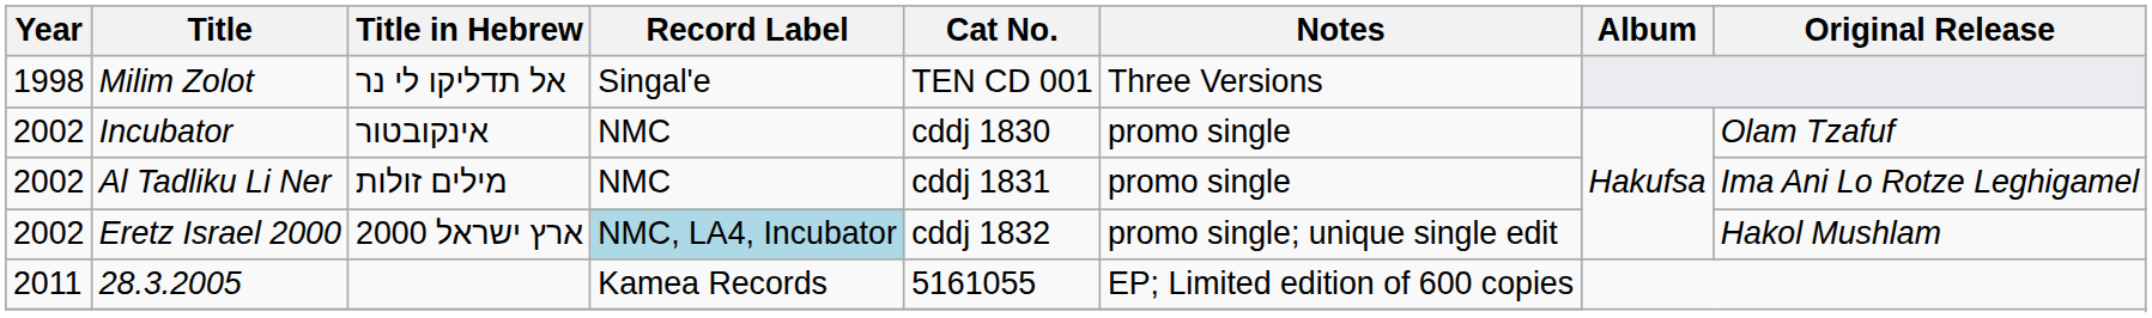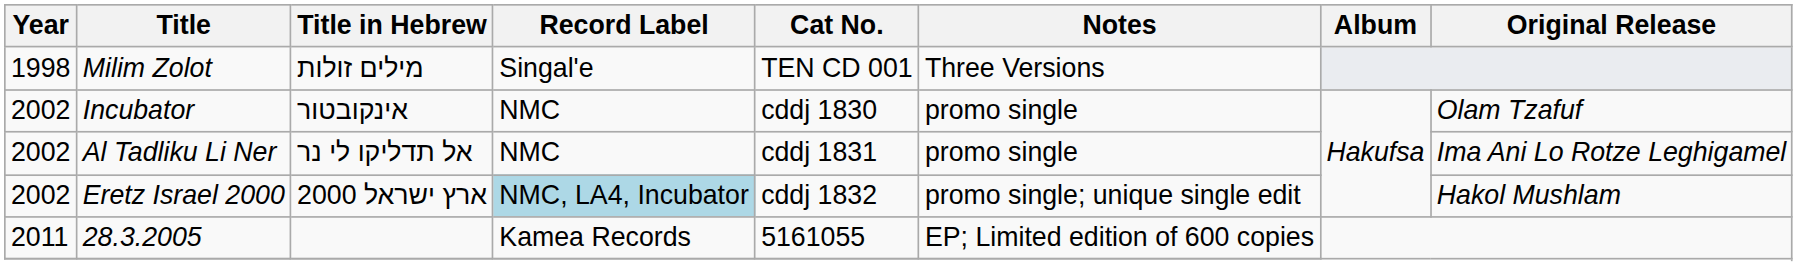 <table class=wikitable>
 <tr>
 <th>Year</th>
 <th>Title</th>
 <th>Title in Hebrew</th>
 <th>Record Label</th>
 <th>Cat No.</th>
 <th>Notes</th>
 <th>Album</th>
 <th>Original Release</th>
 </tr>
 <tr>
 <td>1998</td>
 <td><em>Milim Zolot</em></td>
-<td>אל תדליקו לי נר</td>
+<td>מילים זולות</td>
 <td>Singal'e</td>
 <td>TEN CD 001</td>
 <td>Three Versions</td>
 <td colspan="2", style="background-color:#EAECF0;"></td>
 </tr>
 <tr>
 <td>2002</td>
 <td><em>Incubator</em></td>
 <td>אינקובטור</td>
 <td>NMC</td>
 <td>cddj 1830</td>
 <td>promo single</td>
 <td rowspan="3"><em>Hakufsa</em></td>
 <td><em>Olam Tzafuf</em></td>
 </tr>
 <tr>
 <td>2002</td>
 <td><em>Al Tadliku Li Ner</em></td>
-<td>מילים זולות</td>
+<td>אל תדליקו לי נר</td>
 <td>NMC</td>
 <td>cddj 1831</td>
 <td>promo single</td>
 <td><em>Ima Ani Lo Rotze Leghigamel</em></td>
 </tr>
 <tr>
 <td>2002</td>
 <td><em>Eretz Israel 2000</em></td>
 <td>ארץ ישראל 2000</td>
 <td style="background: lightblue;">NMC, LA4, Incubator</td>
 <td>cddj 1832</td>
 <td>promo single; unique single edit</td>
 <td><em>Hakol Mushlam</em></td>
 </tr>
 <tr>
 <td>2011</td>
 <td><em>28.3.2005</em></td>
 <td></td>
 <td>Kamea Records</td>
 <td>5161055</td>
 <td>EP; Limited edition of 600 copies</td>
 </tr>
 <tr>
 </tr>
 </table>
